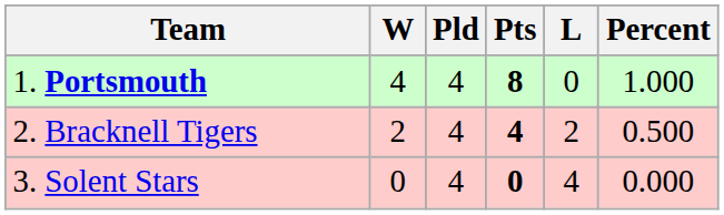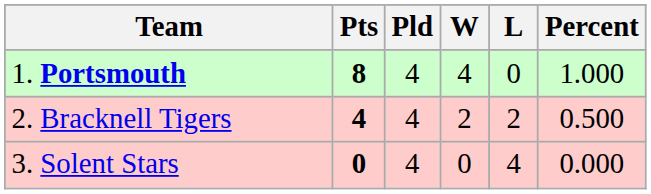 <table class="wikitable" style="text-align: center;">
 <tr>
 <th width="175">Team</th>
+<th width="20" abbr="Points">Pts</th>
+<th width="20" abbr="Played">Pld</th>
 <th width="20" abbr="Won">W</th>
-<th width="20" abbr="Played">Pld</th>
-<th width="20" abbr="Points">Pts</th>
 <th width="20" abbr="Lost">L</th>
 <th width="20" abbr="Percentage">Percent</th>
 </tr>
 <tr style="background: #ccffcc;">
 <td style="text-align:left;">1. <strong><a href='#'>Portsmouth</a></strong></td>
+<td><strong>8</strong></td>
 <td>4</td>
 <td>4</td>
-<td><strong>8</strong></td>
 <td>0</td>
 <td>1.000</td>
 </tr>
 <tr style="background: #ffcccc;">
 <td style="text-align:left;">2. <a href='#'>Bracknell Tigers</a></td>
+<td><strong>4</strong></td>
+<td>4</td>
 <td>2</td>
-<td>4</td>
-<td><strong>4</strong></td>
 <td>2</td>
 <td>0.500</td>
 </tr>
 <tr style="background: #ffcccc;">
 <td style="text-align:left;">3. <a href='#'>Solent Stars</a></td>
+<td><strong>0</strong></td>
+<td>4</td>
 <td>0</td>
-<td>4</td>
-<td><strong>0</strong></td>
 <td>4</td>
 <td>0.000</td>
 </tr>
 </table>
